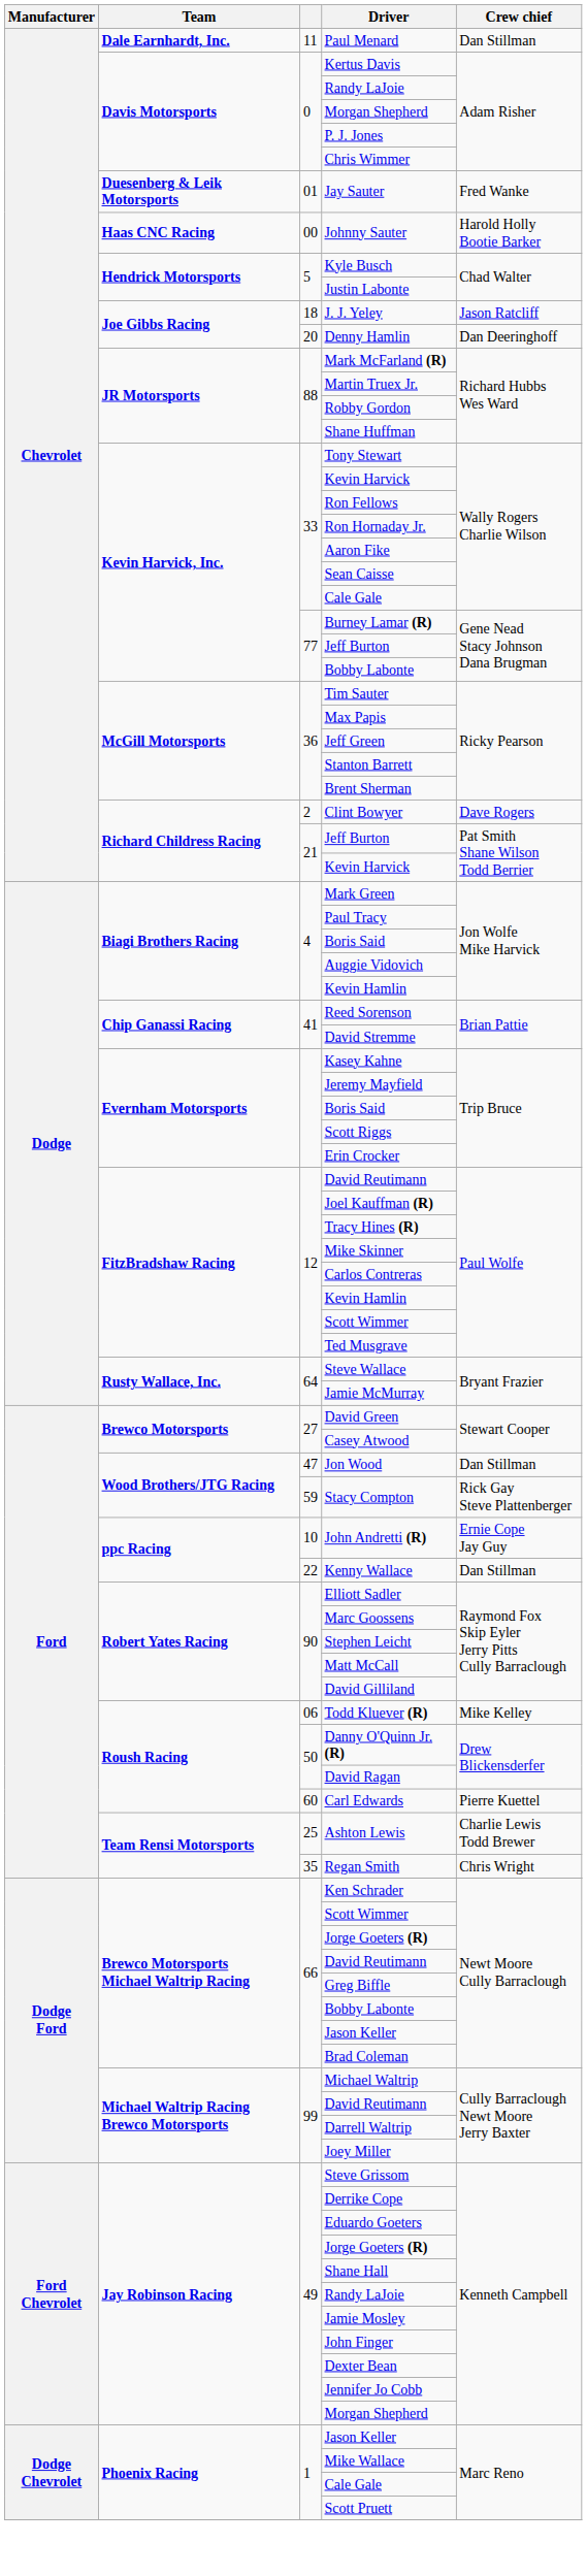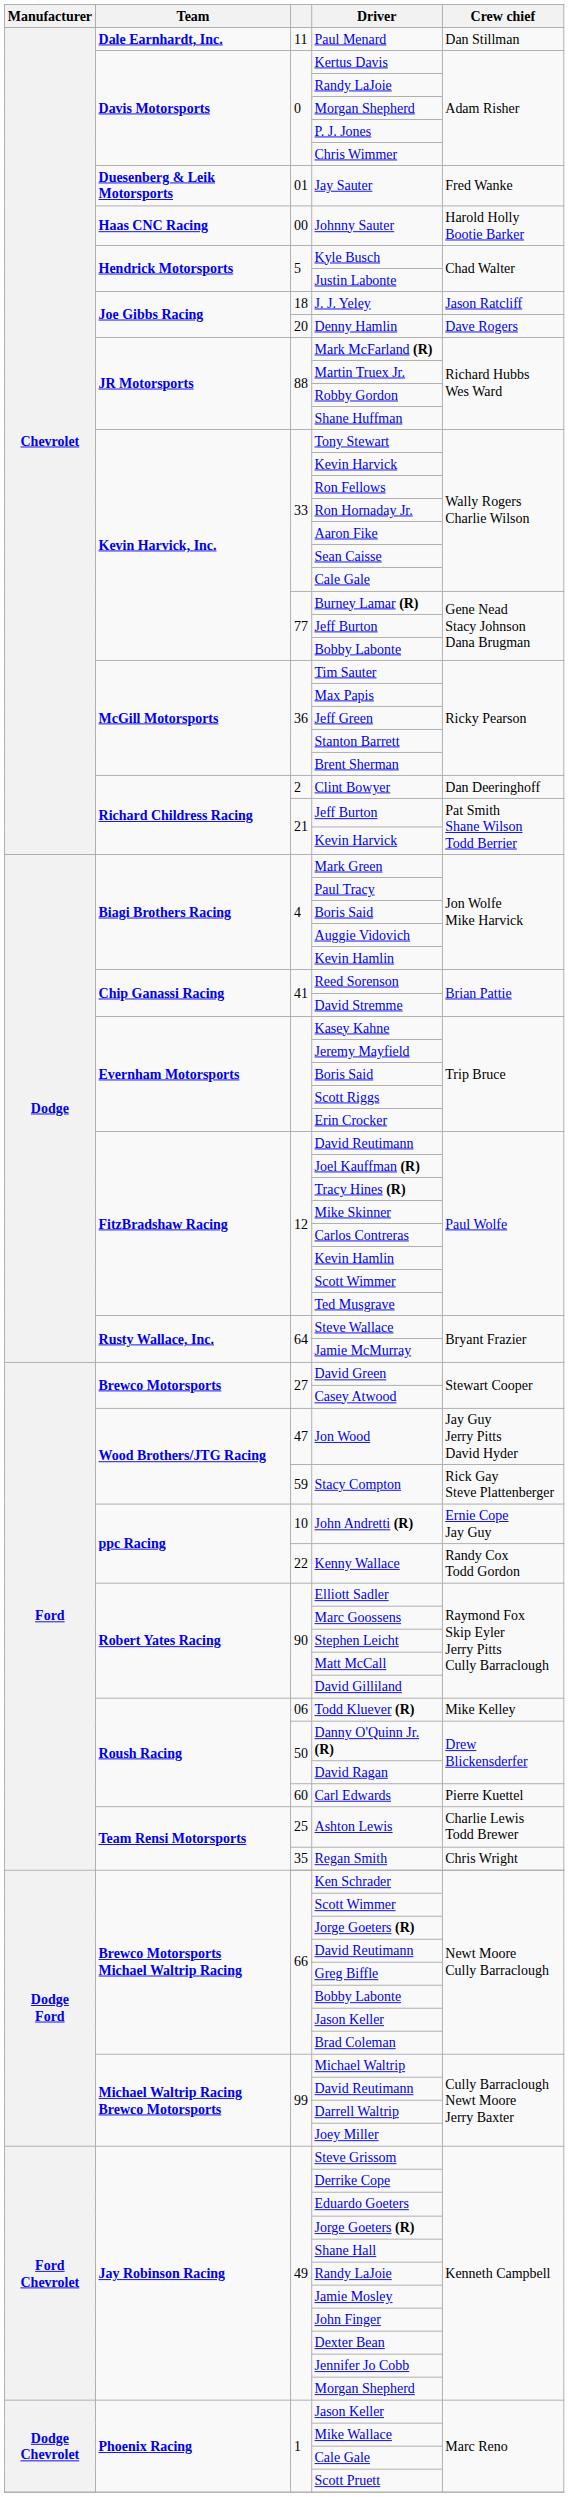 <table class="wikitable" style="font-size: 95%;">
 <tr>
 <th>Manufacturer</th>
 <th>Team</th>
 <th></th>
 <th>Driver</th>
 <th>Crew chief</th>
 </tr>
 <tr>
 <th rowspan=34><a href='#'>Chevrolet</a></th>
 <td><strong><a href='#'>Dale Earnhardt, Inc.</a></strong></td>
 <td>11</td>
 <td><a href='#'>Paul Menard</a></td>
 <td>Dan Stillman</td>
 </tr>
 <tr>
 <td rowspan=5><strong><a href='#'>Davis Motorsports</a></strong></td>
 <td rowspan=5>0</td>
 <td><a href='#'>Kertus Davis</a> <small></small></td>
 <td rowspan=5>Adam Risher</td>
 </tr>
 <tr>
 <td><a href='#'>Randy LaJoie</a> <small></small></td>
 </tr>
 <tr>
 <td><a href='#'>Morgan Shepherd</a> <small></small></td>
 </tr>
 <tr>
 <td><a href='#'>P. J. Jones</a> <small></small></td>
 </tr>
 <tr>
 <td><a href='#'>Chris Wimmer</a> <small></small></td>
 </tr>
 <tr>
 <td><strong><a href='#'>Duesenberg & Leik Motorsports</a></strong></td>
 <td>01</td>
 <td><a href='#'>Jay Sauter</a></td>
 <td>Fred Wanke</td>
 </tr>
 <tr>
 <td><strong><a href='#'>Haas CNC Racing</a></strong></td>
 <td>00</td>
 <td><a href='#'>Johnny Sauter</a></td>
 <td>Harold Holly <small></small> <br> <a href='#'>Bootie Barker</a> <small></small></td>
 </tr>
 <tr>
 <td rowspan=2><strong><a href='#'>Hendrick Motorsports</a></strong></td>
 <td rowspan=2>5</td>
 <td><a href='#'>Kyle Busch</a> <small></small></td>
 <td rowspan=2>Chad Walter</td>
 </tr>
 <tr>
 <td><a href='#'>Justin Labonte</a> <small></small></td>
 </tr>
 <tr>
 <td rowspan=2><strong><a href='#'>Joe Gibbs Racing</a></strong></td>
 <td>18</td>
 <td><a href='#'>J. J. Yeley</a></td>
 <td><a href='#'>Jason Ratcliff</a></td>
 </tr>
 <tr>
 <td>20</td>
 <td><a href='#'>Denny Hamlin</a></td>
-<td>Dan Deeringhoff</td>
+<td><a href='#'>Dave Rogers</a></td>
 </tr>
 <tr>
 <td rowspan=4><strong><a href='#'>JR Motorsports</a></strong></td>
 <td rowspan=4>88</td>
 <td><a href='#'>Mark McFarland</a> <strong>(R)</strong> <small></small></td>
 <td rowspan=4>Richard Hubbs <br> Wes Ward</td>
 </tr>
 <tr>
 <td><a href='#'>Martin Truex Jr.</a> <small></small></td>
 </tr>
 <tr>
 <td><a href='#'>Robby Gordon</a> <small></small></td>
 </tr>
 <tr>
 <td><a href='#'>Shane Huffman</a> <small></small></td>
 </tr>
 <tr>
 <td rowspan=10><strong><a href='#'>Kevin Harvick, Inc.</a></strong></td>
 <td rowspan=7>33</td>
 <td><a href='#'>Tony Stewart</a> <small></small></td>
 <td rowspan=7>Wally Rogers <br> Charlie Wilson</td>
 </tr>
 <tr>
 <td><a href='#'>Kevin Harvick</a> <small></small></td>
 </tr>
 <tr>
 <td><a href='#'>Ron Fellows</a> <small></small></td>
 </tr>
 <tr>
 <td><a href='#'>Ron Hornaday Jr.</a> <small></small></td>
 </tr>
 <tr>
 <td><a href='#'>Aaron Fike</a> <small></small></td>
 </tr>
 <tr>
 <td><a href='#'>Sean Caisse</a> <small></small></td>
 </tr>
 <tr>
 <td><a href='#'>Cale Gale</a> <small></small></td>
 </tr>
 <tr>
 <td rowspan=3>77</td>
 <td><a href='#'>Burney Lamar</a> <strong>(R)</strong> <small></small></td>
 <td rowspan=3>Gene Nead <br> Stacy Johnson <br> Dana Brugman</td>
 </tr>
 <tr>
 <td><a href='#'>Jeff Burton</a> <small></small></td>
 </tr>
 <tr>
 <td><a href='#'>Bobby Labonte</a> <small></small></td>
 </tr>
 <tr>
 <td rowspan=5><strong><a href='#'>McGill Motorsports</a></strong></td>
 <td rowspan=5>36</td>
 <td><a href='#'>Tim Sauter</a> <small></small></td>
 <td rowspan=5>Ricky Pearson</td>
 </tr>
 <tr>
 <td><a href='#'>Max Papis</a> <small></small></td>
 </tr>
 <tr>
 <td><a href='#'>Jeff Green</a> <small></small></td>
 </tr>
 <tr>
 <td><a href='#'>Stanton Barrett</a> <small></small></td>
 </tr>
 <tr>
 <td><a href='#'>Brent Sherman</a> <small></small></td>
 </tr>
 <tr>
 <td rowspan=3><strong><a href='#'>Richard Childress Racing</a></strong></td>
 <td>2</td>
 <td><a href='#'>Clint Bowyer</a></td>
-<td><a href='#'>Dave Rogers</a></td>
+<td>Dan Deeringhoff</td>
 </tr>
 <tr>
 <td rowspan=2>21</td>
 <td><a href='#'>Jeff Burton</a> <small></small></td>
 <td rowspan=2>Pat Smith <br> <a href='#'>Shane Wilson</a> <br> <a href='#'>Todd Berrier</a> <small></small></td>
 </tr>
 <tr>
 <td><a href='#'>Kevin Harvick</a> <small></small></td>
 </tr>
 <tr>
 <th rowspan=22><a href='#'>Dodge</a></th>
 <td rowspan=5><strong><a href='#'>Biagi Brothers Racing</a></strong></td>
 <td rowspan=5>4</td>
 <td><a href='#'>Mark Green</a> <small></small></td>
 <td rowspan=5>Jon Wolfe <small></small> <br> Mike Harvick <small></small></td>
 </tr>
 <tr>
 <td><a href='#'>Paul Tracy</a> <small></small></td>
 </tr>
 <tr>
 <td><a href='#'>Boris Said</a> <small></small></td>
 </tr>
 <tr>
 <td><a href='#'>Auggie Vidovich</a> <small></small></td>
 </tr>
 <tr>
 <td><a href='#'>Kevin Hamlin</a> <small></small></td>
 </tr>
 <tr>
 <td rowspan=2><strong><a href='#'>Chip Ganassi Racing</a></strong></td>
 <td rowspan=2>41</td>
 <td><a href='#'>Reed Sorenson</a> <small></small></td>
 <td rowspan=2><a href='#'>Brian Pattie</a></td>
 </tr>
 <tr>
 <td><a href='#'>David Stremme</a> <small></small></td>
 </tr>
 <tr>
 <td rowspan=5><strong><a href='#'>Evernham Motorsports</a></strong></td>
 <td rowspan=5></td>
 <td><a href='#'>Kasey Kahne</a> <small></small></td>
 <td rowspan=5>Trip Bruce</td>
 </tr>
 <tr>
 <td><a href='#'>Jeremy Mayfield</a> <small></small></td>
 </tr>
 <tr>
 <td><a href='#'>Boris Said</a> <small></small></td>
 </tr>
 <tr>
 <td><a href='#'>Scott Riggs</a> <small></small></td>
 </tr>
 <tr>
 <td><a href='#'>Erin Crocker</a> <small></small></td>
 </tr>
 <tr>
 <td rowspan=8><strong><a href='#'>FitzBradshaw Racing</a></strong></td>
 <td rowspan=8>12</td>
 <td><a href='#'>David Reutimann</a> <small></small></td>
 <td rowspan=8><a href='#'>Paul Wolfe</a></td>
 </tr>
 <tr>
 <td><a href='#'>Joel Kauffman</a> <strong>(R)</strong> <small></small></td>
 </tr>
 <tr>
 <td><a href='#'>Tracy Hines</a> <strong>(R)</strong> <small></small></td>
 </tr>
 <tr>
 <td><a href='#'>Mike Skinner</a> <small></small></td>
 </tr>
 <tr>
 <td><a href='#'>Carlos Contreras</a> <small></small></td>
 </tr>
 <tr>
 <td><a href='#'>Kevin Hamlin</a> <small></small></td>
 </tr>
 <tr>
 <td><a href='#'>Scott Wimmer</a> <small></small></td>
 </tr>
 <tr>
 <td><a href='#'>Ted Musgrave</a> <small></small></td>
 </tr>
 <tr>
 <td rowspan=2><strong><a href='#'>Rusty Wallace, Inc.</a></strong></td>
 <td rowspan=2>64</td>
 <td><a href='#'>Steve Wallace</a> <small></small></td>
 <td rowspan=2>Bryant Frazier</td>
 </tr>
 <tr>
 <td><a href='#'>Jamie McMurray</a> <small></small></td>
 </tr>
 <tr>
 <th rowspan=17><a href='#'>Ford</a></th>
 <td rowspan=2><strong><a href='#'>Brewco Motorsports</a></strong></td>
 <td rowspan=2>27</td>
 <td><a href='#'>David Green</a> <small></small></td>
 <td rowspan=2>Stewart Cooper</td>
 </tr>
 <tr>
 <td><a href='#'>Casey Atwood</a> <small></small></td>
 </tr>
 <tr>
 <td rowspan=2><strong><a href='#'>Wood Brothers/JTG Racing</a></strong></td>
 <td>47</td>
 <td><a href='#'>Jon Wood</a></td>
-<td>Dan Stillman</td>
+<td>Jay Guy <small></small> <br> Jerry Pitts <small></small> <br> David Hyder <small></small></td>
 </tr>
 <tr>
 <td>59</td>
 <td><a href='#'>Stacy Compton</a></td>
 <td>Rick Gay <small></small> <br> Steve Plattenberger <small></small></td>
 </tr>
 <tr>
 <td rowspan=2><strong><a href='#'>ppc Racing</a></strong></td>
 <td>10</td>
 <td><a href='#'>John Andretti</a> <strong>(R)</strong></td>
 <td><a href='#'>Ernie Cope</a> <small></small> <br> Jay Guy <small></small></td>
 </tr>
 <tr>
 <td>22</td>
 <td><a href='#'>Kenny Wallace</a></td>
-<td>Dan Stillman</td>
+<td>Randy Cox <small></small> <br> Todd Gordon <small></small></td>
 </tr>
 <tr>
 <td rowspan=5><strong><a href='#'>Robert Yates Racing</a></strong></td>
 <td rowspan=5>90</td>
 <td><a href='#'>Elliott Sadler</a> <small></small></td>
 <td rowspan=5>Raymond Fox <small></small> <br> Skip Eyler <small></small> <br> Jerry Pitts <small></small> <br> Cully Barraclough <small></small></td>
 </tr>
 <tr>
 <td><a href='#'>Marc Goossens</a> <small></small></td>
 </tr>
 <tr>
 <td><a href='#'>Stephen Leicht</a> <small></small></td>
 </tr>
 <tr>
 <td><a href='#'>Matt McCall</a> <small></small></td>
 </tr>
 <tr>
 <td><a href='#'>David Gilliland</a> <small></small></td>
 </tr>
 <tr>
 <td rowspan=4><strong><a href='#'>Roush Racing</a></strong></td>
 <td>06</td>
 <td><a href='#'>Todd Kluever</a> <strong>(R)</strong></td>
 <td>Mike Kelley</td>
 </tr>
 <tr>
 <td rowspan=2>50</td>
 <td><a href='#'>Danny O'Quinn Jr.</a> <strong>(R)</strong> <small></small></td>
 <td rowspan=2><a href='#'>Drew Blickensderfer</a></td>
 </tr>
 <tr>
 <td><a href='#'>David Ragan</a> <small></small></td>
 </tr>
 <tr>
 <td>60</td>
 <td><a href='#'>Carl Edwards</a></td>
 <td>Pierre Kuettel</td>
 </tr>
 <tr>
 <td rowspan=2><strong><a href='#'>Team Rensi Motorsports</a></strong></td>
 <td>25</td>
 <td><a href='#'>Ashton Lewis</a></td>
 <td>Charlie Lewis <small></small> <br> Todd Brewer <small></small></td>
 </tr>
 <tr>
 <td>35</td>
 <td><a href='#'>Regan Smith</a></td>
 <td>Chris Wright</td>
 </tr>
 <tr>
 <th rowspan=13><a href='#'>Dodge</a><br> <a href='#'>Ford</a></th>
 <td rowspan=9><strong><a href='#'>Brewco Motorsports</a></strong> <small></small> <br> <strong><a href='#'>Michael Waltrip Racing</a></strong> <small></small> </td>
 </tr>
 <tr>
 <td rowspan=8>66</td>
 <td><a href='#'>Ken Schrader</a> <small></small></td>
 <td rowspan=8>Newt Moore <small></small> <br> Cully Barraclough <small></small></td>
 </tr>
 <tr>
 <td><a href='#'>Scott Wimmer</a> <small></small></td>
 </tr>
 <tr>
 <td><a href='#'>Jorge Goeters</a>  <strong>(R)</strong> <small></small></td>
 </tr>
 <tr>
 <td><a href='#'>David Reutimann</a> <small></small></td>
 </tr>
 <tr>
 <td><a href='#'>Greg Biffle</a> <small></small></td>
 </tr>
 <tr>
 <td><a href='#'>Bobby Labonte</a> <small></small></td>
 </tr>
 <tr>
 <td><a href='#'>Jason Keller</a> <small></small></td>
 </tr>
 <tr>
 <td><a href='#'>Brad Coleman</a> <small></small></td>
 </tr>
 <tr>
 <td rowspan=4><strong><a href='#'>Michael Waltrip Racing</a></strong> <small></small> <br> <strong><a href='#'>Brewco Motorsports</a></strong> <small></small> </td>
 <td rowspan=4>99</td>
 <td><a href='#'>Michael Waltrip</a> <small></small></td>
 <td rowspan=4>Cully Barraclough <small></small> <br> Newt Moore <small></small> <br> Jerry Baxter <small></small></td>
 </tr>
 <tr>
 <td><a href='#'>David Reutimann</a> <small></small></td>
 </tr>
 <tr>
 <td><a href='#'>Darrell Waltrip</a> <small></small></td>
 </tr>
 <tr>
 <td><a href='#'>Joey Miller</a> <small></small></td>
 </tr>
 <tr>
 <th rowspan=11><a href='#'>Ford</a><br> <a href='#'>Chevrolet</a></th>
 <td rowspan=11><strong><a href='#'>Jay Robinson Racing</a></strong> </td>
 <td rowspan=11>49</td>
 <td><a href='#'>Steve Grissom</a> <small></small></td>
 <td rowspan=11>Kenneth Campbell</td>
 </tr>
 <tr>
 <td><a href='#'>Derrike Cope</a> <small></small></td>
 </tr>
 <tr>
 <td><a href='#'>Eduardo Goeters</a> <small></small></td>
 </tr>
 <tr>
 <td><a href='#'>Jorge Goeters</a> <strong>(R)</strong> <small></small></td>
 </tr>
 <tr>
 <td><a href='#'>Shane Hall</a> <small></small></td>
 </tr>
 <tr>
 <td><a href='#'>Randy LaJoie</a> <small></small></td>
 </tr>
 <tr>
 <td><a href='#'>Jamie Mosley</a> <small></small></td>
 </tr>
 <tr>
 <td><a href='#'>John Finger</a> <small></small></td>
 </tr>
 <tr>
 <td><a href='#'>Dexter Bean</a> <small></small></td>
 </tr>
 <tr>
 <td><a href='#'>Jennifer Jo Cobb</a> <small></small></td>
 </tr>
 <tr>
 <td><a href='#'>Morgan Shepherd</a> <small></small></td>
 </tr>
 <tr>
 <th rowspan=4><a href='#'>Dodge</a><br> <a href='#'>Chevrolet</a></th>
 <td rowspan=4><strong><a href='#'>Phoenix Racing</a></strong></td>
 <td rowspan=4>1</td>
 <td><a href='#'>Jason Keller</a> <small></small></td>
 <td rowspan=4>Marc Reno</td>
 </tr>
 <tr>
 <td><a href='#'>Mike Wallace</a> <small></small></td>
 </tr>
 <tr>
 <td><a href='#'>Cale Gale</a> <small></small></td>
 </tr>
 <tr>
 <td><a href='#'>Scott Pruett</a> <small></small></td>
 </tr>
 <tr>
 </tr>
 </table>
